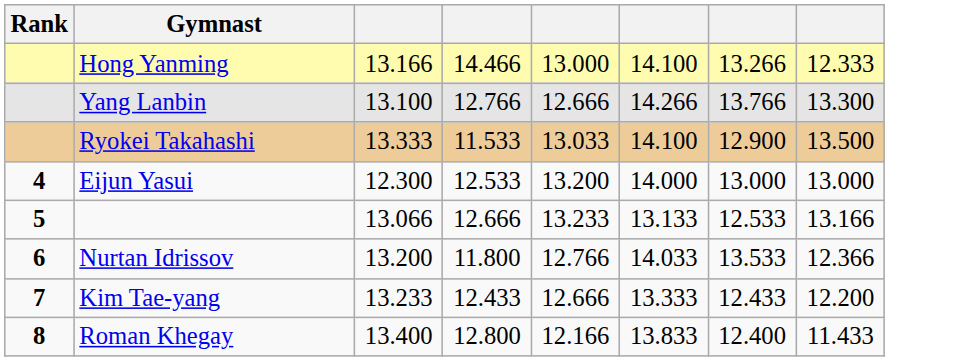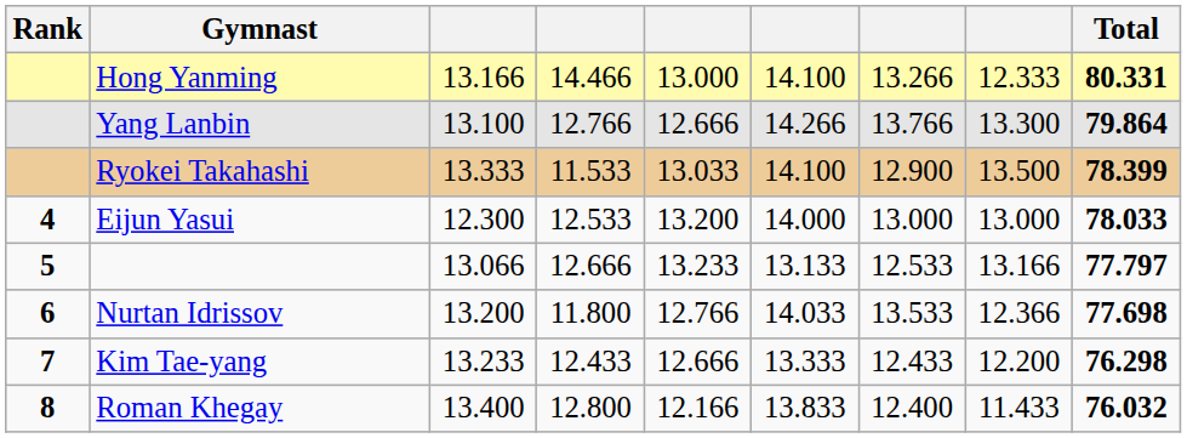 <table class="wikitable sortable" style="text-align:center; font-size:100%">
 <tr>
 <th scope="col" style="width:15px;">Rank</th>
 <th scope="col" style="width:175px;">Gymnast</th>
 <th scope="col" style="width:50px;"></th>
 <th scope="col" style="width:50px;"></th>
 <th scope="col" style="width:50px;"></th>
 <th scope="col" style="width:50px;"></th>
 <th scope="col" style="width:50px;"></th>
 <th scope="col" style="width:50px;"></th>
+<th scope="col" style="width:50px;">Total</th>
 </tr>
 <tr style="background:#fffcaf;">
 <td style="text-align:center" scope="row"><strong></strong></td>
 <td style="text-align:left;"> <a href='#'>Hong Yanming</a></td>
 <td>13.166</td>
 <td>14.466</td>
 <td>13.000</td>
 <td>14.100</td>
 <td>13.266</td>
 <td>12.333</td>
+<td><strong>80.331</strong></td>
 </tr>
 <tr style="background:#e5e5e5;">
 <td style="text-align:center" scope="row"><strong></strong></td>
 <td style="text-align:left;"> <a href='#'>Yang Lanbin</a></td>
 <td>13.100</td>
 <td>12.766</td>
 <td>12.666</td>
 <td>14.266</td>
 <td>13.766</td>
 <td>13.300</td>
+<td><strong>79.864</strong></td>
 </tr>
 <tr style="background:#ec9;">
 <td style="text-align:center" scope="row"><strong></strong></td>
 <td style="text-align:left;"> <a href='#'>Ryokei Takahashi</a></td>
 <td>13.333</td>
 <td>11.533</td>
 <td>13.033</td>
 <td>14.100</td>
 <td>12.900</td>
 <td>13.500</td>
+<td><strong>78.399</strong></td>
 </tr>
 <tr>
 <td scope="row" style="text-align:center;"><strong>4</strong></td>
 <td style="text-align:left;"> <a href='#'>Eijun Yasui</a></td>
 <td>12.300</td>
 <td>12.533</td>
 <td>13.200</td>
 <td>14.000</td>
 <td>13.000</td>
 <td>13.000</td>
+<td><strong>78.033</strong></td>
 </tr>
 <tr>
 <td scope="row" style="text-align:center;"><strong>5</strong></td>
 <td style="text-align:left;"></td>
 <td>13.066</td>
 <td>12.666</td>
 <td>13.233</td>
 <td>13.133</td>
 <td>12.533</td>
 <td>13.166</td>
+<td><strong>77.797</strong></td>
 </tr>
 <tr>
 <td scope="row" style="text-align:center;"><strong>6</strong></td>
 <td style="text-align:left;"> <a href='#'>Nurtan Idrissov</a></td>
 <td>13.200</td>
 <td>11.800</td>
 <td>12.766</td>
 <td>14.033</td>
 <td>13.533</td>
 <td>12.366</td>
+<td><strong>77.698</strong></td>
 </tr>
 <tr>
 <td scope="row" style="text-align:center;"><strong>7</strong></td>
 <td style="text-align:left;"> <a href='#'>Kim Tae-yang</a></td>
 <td>13.233</td>
 <td>12.433</td>
 <td>12.666</td>
 <td>13.333</td>
 <td>12.433</td>
 <td>12.200</td>
+<td><strong>76.298</strong></td>
 </tr>
 <tr>
 <td scope="row" style="text-align:center;"><strong>8</strong></td>
 <td style="text-align:left;"> <a href='#'>Roman Khegay</a></td>
 <td>13.400</td>
 <td>12.800</td>
 <td>12.166</td>
 <td>13.833</td>
 <td>12.400</td>
 <td>11.433</td>
+<td><strong>76.032</strong></td>
 </tr>
 </table>
